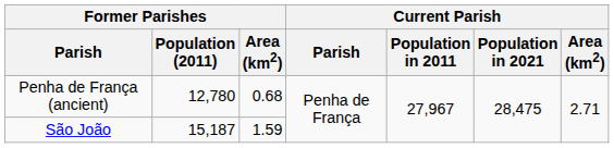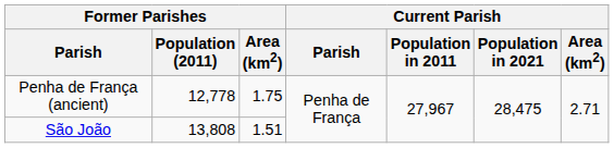 <table class="wikitable" style="text-align:center; width:100%;">
 <tr>
 <th colspan="3">Former Parishes</th>
 <th colspan="4">Current Parish</th>
 </tr>
 <tr>
 <th>Parish</th>
 <th>Population<br>(2011)</th>
 <th>Area<br>(km<sup>2</sup>)</th>
 <th>Parish</th>
 <th>Population<br>in 2011</th>
 <th>Population<br>in 2021</th>
 <th>Area<br>(km<sup>2</sup>)</th>
 </tr>
 <tr>
 <td>Penha de França (ancient)</td>
-<td align="right">12,780</td>
-<td align="right">0.68</td>
+<td align="right">12,778</td>
+<td align="right">1.75</td>
 <td rowspan="2">Penha de França</td>
 <td rowspan="2">27,967</td>
 <td rowspan="2">28,475</td>
 <td rowspan="2">2.71</td>
 </tr>
 <tr>
 <td><a href='#'>São João</a></td>
-<td align="right">15,187</td>
-<td align="right">1.59</td>
+<td align="right">13,808</td>
+<td align="right">1.51</td>
 </tr>
 </table>
